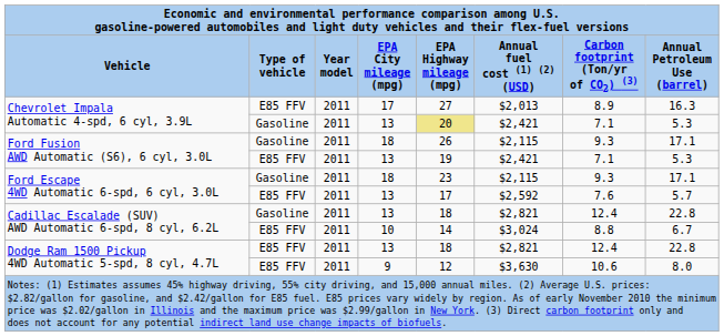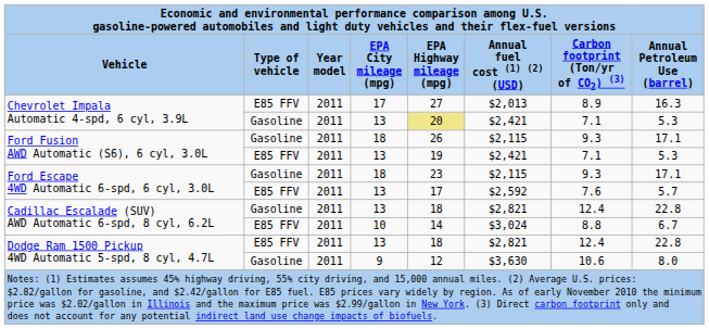 <table class="wikitable" style="margin: 1em auto 1em auto">
 <tr>
 <th colspan="8" style="text-align:center; background:#abcdef;">Economic and environmental performance comparison among U.S.<br>gasoline-powered automobiles and light duty vehicles and their flex-fuel versions</th>
 </tr>
 <tr>
 <th style="background:#ABCDEF;">Vehicle</th>
 <th style="background:#ABCDEF;">Type of<br>vehicle</th>
 <th style="background:#ABCDEF;">Year<br>model</th>
 <th style="background:#ABCDEF;"><a href='#'>EPA</a><br> City <br><a href='#'>mileage</a><br>(mpg)</th>
 <th style="background:#ABCDEF;">EPA<br> Highway<br> <a href='#'>mileage</a><br>(mpg)</th>
 <th style="background:#ABCDEF;">Annual<br>fuel<br>cost <sup>(1)</sup> <sup>(2)</sup><br>(<a href='#'>USD</a>)</th>
 <th style="background:#ABCDEF;"><a href='#'>Carbon<br>footprint</a><br>(Ton/yr<br> of <a href='#'>CO<sub>2</sub>) <sup>(3)</sup></a></th>
 <th style="background:#ABCDEF;">Annual<br> Petroleum<br> Use<br>(<a href='#'>barrel</a>)</th>
 </tr>
 <tr style="text-align:center;">
 <td style="text-align:left;" rowspan="2"><a href='#'>Chevrolet Impala</a> <br>Automatic 4-spd, 6 cyl, 3.9L</td>
 <td>E85 FFV</td>
 <td>2011</td>
 <td>17</td>
 <td>27</td>
 <td>$2,013</td>
 <td>8.9</td>
 <td>16.3</td>
 </tr>
 <tr style="text-align:center;">
 <td>Gasoline</td>
 <td>2011</td>
 <td>13</td>
 <td style="background: khaki;">20</td>
 <td>$2,421</td>
 <td>7.1</td>
 <td>5.3</td>
 </tr>
 <tr style="text-align:center;">
 <td style="text-align:left;" rowspan="2"><a href='#'>Ford Fusion</a> <br><a href='#'>AWD</a> Automatic (S6), 6 cyl, 3.0L</td>
 <td>Gasoline</td>
 <td>2011</td>
 <td>18</td>
 <td>26</td>
 <td>$2,115</td>
 <td>9.3</td>
 <td>17.1</td>
 </tr>
 <tr style="text-align:center;">
 <td>E85 FFV</td>
 <td>2011</td>
 <td>13</td>
 <td>19</td>
 <td>$2,421</td>
 <td>7.1</td>
 <td>5.3</td>
 </tr>
 <tr style="text-align:center;">
 <td style="text-align:left;" rowspan="2"><a href='#'>Ford Escape</a><br> <a href='#'>4WD</a> Automatic 6-spd, 6 cyl, 3.0L</td>
 <td>Gasoline</td>
 <td>2011</td>
 <td>18</td>
 <td>23</td>
 <td>$2,115</td>
 <td>9.3</td>
 <td>17.1</td>
 </tr>
 <tr style="text-align:center;">
 <td>E85 FFV</td>
 <td>2011</td>
 <td>13</td>
 <td>17</td>
 <td>$2,592</td>
 <td>7.6</td>
 <td>5.7</td>
 </tr>
 <tr style="text-align:center;">
 <td style="text-align:left;" rowspan="2"><a href='#'>Cadillac Escalade</a> (SUV) <br>AWD Automatic 6-spd, 8 cyl, 6.2L</td>
 <td>Gasoline</td>
 <td>2011</td>
 <td>13</td>
 <td>18</td>
 <td>$2,821</td>
 <td>12.4</td>
 <td>22.8</td>
 </tr>
 <tr style="text-align:center;">
 <td>E85 FFV</td>
 <td>2011</td>
 <td>10</td>
 <td>14</td>
 <td>$3,024</td>
 <td>8.8</td>
 <td>6.7</td>
 </tr>
 <tr style="text-align:center;">
 <td style="text-align:left;" rowspan="2"><a href='#'>Dodge Ram 1500 Pickup</a> <br>4WD Automatic 5-spd, 8 cyl, 4.7L</td>
 <td>E85 FFV</td>
 <td>2011</td>
 <td>13</td>
 <td>18</td>
 <td>$2,821</td>
 <td>12.4</td>
 <td>22.8</td>
 </tr>
 <tr style="text-align:center;">
-<td>E85 FFV</td>
+<td>Gasoline</td>
 <td>2011</td>
 <td>9</td>
 <td>12</td>
 <td>$3,630</td>
 <td>10.6</td>
 <td>8.0</td>
 </tr>
 <tr>
 <td colspan="8" style="text-align:left; background:#abcdef;"><small>Notes: (1) Estimates assumes 45% highway driving, 55% city driving, and 15,000 annual miles. (2) Average U.S. prices:<br> $2.82/gallon for gasoline, and $2.42/gallon for E85 fuel. E85 prices vary widely by region. As of early November 2010 the minimum <br>price was $2.02/gallon in <a href='#'>Illinois</a> and the maximum price was $2.99/gallon in <a href='#'>New York</a>. (3) Direct <a href='#'>carbon footprint</a> only and<br>does not account for any potential <a href='#'>indirect land use change impacts of biofuels</a>.</small></td>
 </tr>
 </table>
